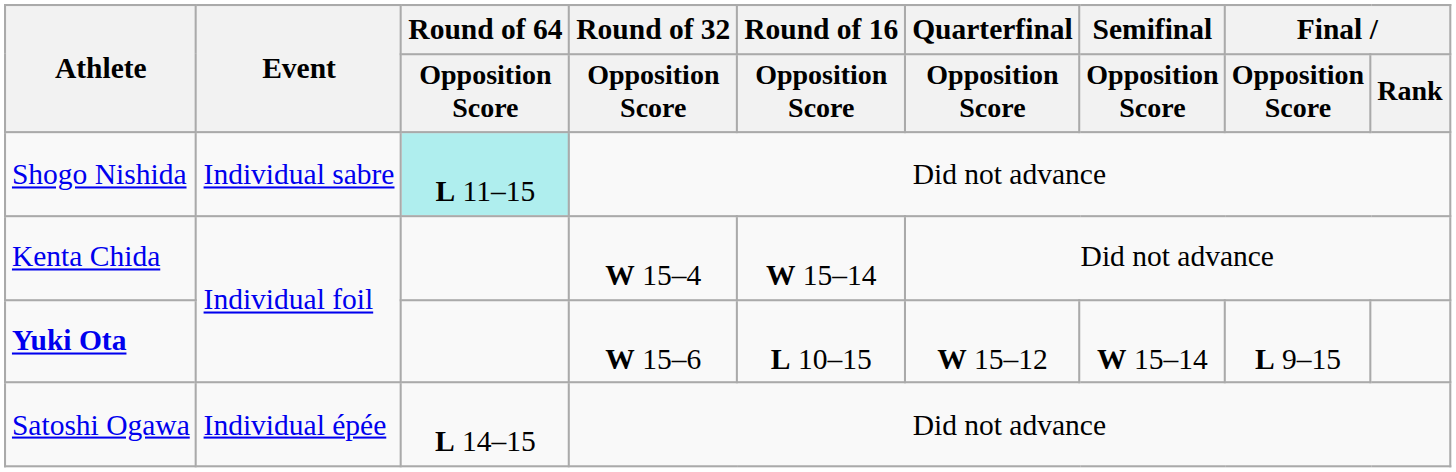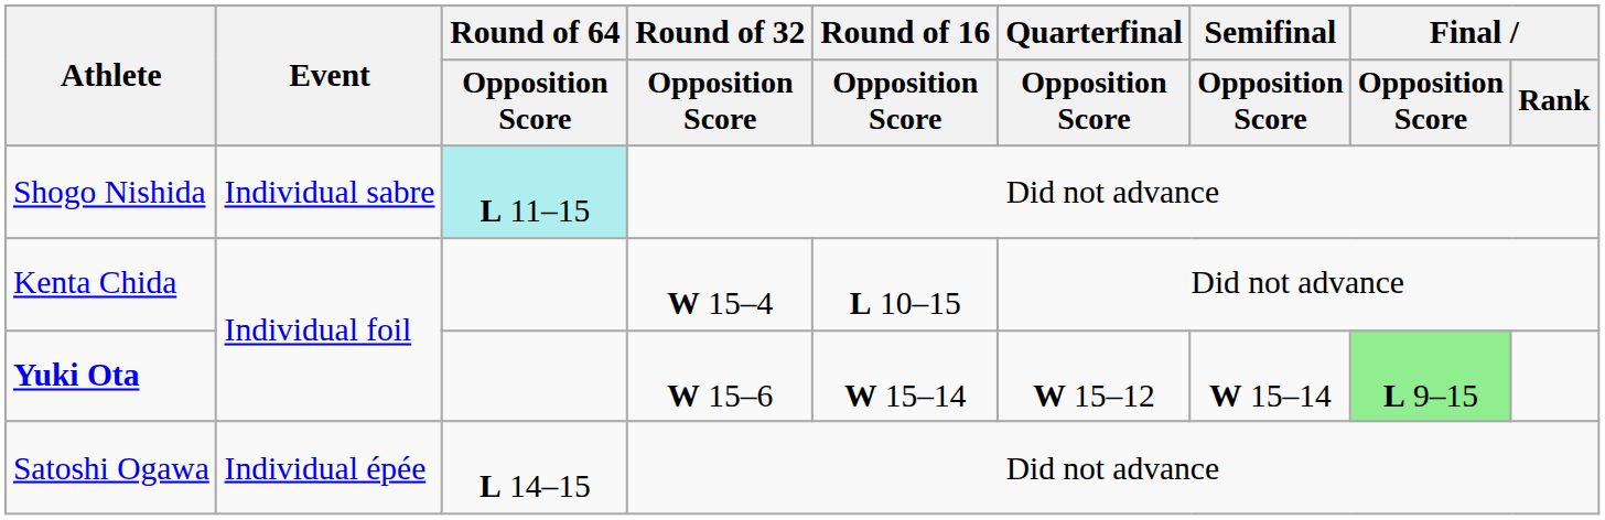 <table class="wikitable" style="font-size:90%">
 <tr>
 <th rowspan="2">Athlete</th>
 <th rowspan="2">Event</th>
 <th>Round of 64</th>
 <th>Round of 32</th>
 <th>Round of 16</th>
 <th>Quarterfinal</th>
 <th>Semifinal</th>
 <th colspan=2>Final / </th>
 </tr>
 <tr style="font-size:95%">
 <th>Opposition <br> Score</th>
 <th>Opposition <br> Score</th>
 <th>Opposition <br> Score</th>
 <th>Opposition <br> Score</th>
 <th>Opposition <br> Score</th>
 <th>Opposition <br> Score</th>
 <th>Rank</th>
 </tr>
 <tr align=center>
 <td align=left><a href='#'>Shogo Nishida</a></td>
 <td align=left><a href='#'>Individual sabre</a></td>
 <td style="background: paleturquoise;"><br><strong>L</strong> 11–15</td>
 <td colspan=6>Did not advance</td>
 </tr>
 <tr align=center>
 <td align=left><a href='#'>Kenta Chida</a></td>
 <td align=left rowspan=2><a href='#'>Individual foil</a></td>
 <td></td>
 <td><br><strong>W</strong> 15–4</td>
-<td><br><strong>W</strong> 15–14</td>
+<td><br><strong>L</strong> 10–15</td>
 <td colspan=4>Did not advance</td>
 </tr>
 <tr align=center>
 <td align=left><strong><a href='#'>Yuki Ota</a></strong></td>
 <td></td>
 <td><br><strong>W</strong> 15–6</td>
-<td><br><strong>L</strong> 10–15</td>
+<td><br><strong>W</strong> 15–14</td>
 <td><br><strong>W</strong> 15–12</td>
 <td><br><strong>W</strong> 15–14</td>
-<td><br><strong>L</strong> 9–15</td>
+<td style="background: lightgreen;"><br><strong>L</strong> 9–15</td>
 <td></td>
 </tr>
 <tr align=center>
 <td align=left><a href='#'>Satoshi Ogawa</a></td>
 <td align=left><a href='#'>Individual épée</a></td>
 <td align=center><br><strong>L</strong> 14–15</td>
 <td colspan=6>Did not advance</td>
 </tr>
 </table>
